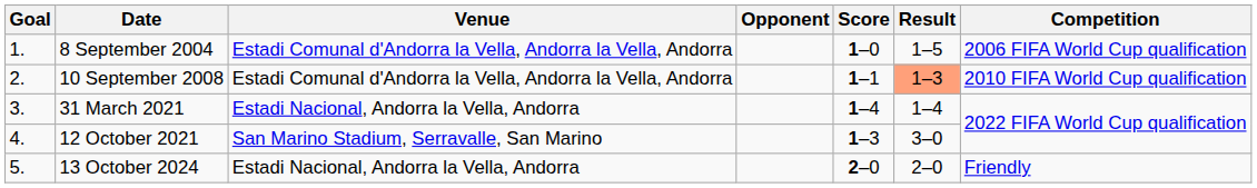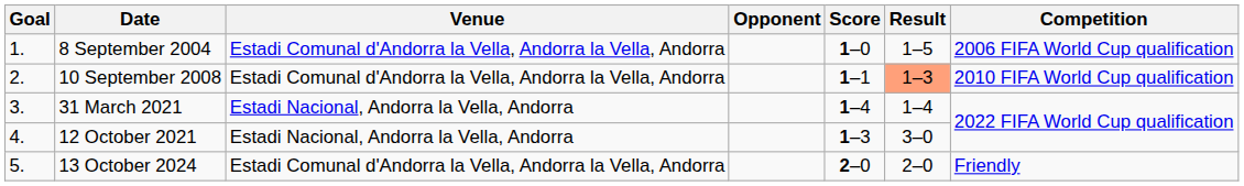 <table class="wikitable plainrowheaders sortable">
 <tr>
 <th>Goal</th>
 <th>Date</th>
 <th>Venue</th>
 <th>Opponent</th>
 <th>Score</th>
 <th>Result</th>
 <th>Competition</th>
 </tr>
 <tr>
 <td>1.</td>
 <td>8 September 2004</td>
 <td><a href='#'>Estadi Comunal d'Andorra la Vella</a>, <a href='#'>Andorra la Vella</a>, Andorra</td>
 <td></td>
 <td align=center><strong>1</strong>–0</td>
 <td align=center>1–5</td>
 <td><a href='#'>2006 FIFA World Cup qualification</a></td>
 </tr>
 <tr>
 <td>2.</td>
 <td>10 September 2008</td>
 <td>Estadi Comunal d'Andorra la Vella, Andorra la Vella, Andorra</td>
 <td></td>
 <td align=center><strong>1</strong>–1</td>
 <td align=center style="background: lightsalmon;">1–3</td>
 <td><a href='#'>2010 FIFA World Cup qualification</a></td>
 </tr>
 <tr>
 <td>3.</td>
 <td>31 March 2021</td>
 <td><a href='#'>Estadi Nacional</a>, Andorra la Vella, Andorra</td>
 <td></td>
 <td align=center><strong>1</strong>–4</td>
 <td align=center>1–4</td>
 <td rowspan=2><a href='#'>2022 FIFA World Cup qualification</a></td>
 </tr>
 <tr>
 <td>4.</td>
 <td>12 October 2021</td>
-<td><a href='#'>San Marino Stadium</a>, <a href='#'>Serravalle</a>, San Marino</td>
+<td>Estadi Nacional, Andorra la Vella, Andorra</td>
 <td></td>
 <td align=center><strong>1</strong>–3</td>
 <td align=center>3–0</td>
 </tr>
 <tr>
 <td>5.</td>
 <td>13 October 2024</td>
-<td>Estadi Nacional, Andorra la Vella, Andorra</td>
+<td>Estadi Comunal d'Andorra la Vella, Andorra la Vella, Andorra</td>
 <td></td>
 <td align=center><strong>2</strong>–0</td>
 <td align=center>2–0</td>
 <td><a href='#'>Friendly</a></td>
 </tr>
 </table>
